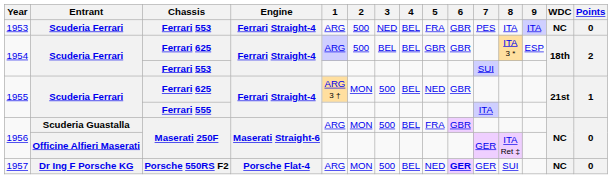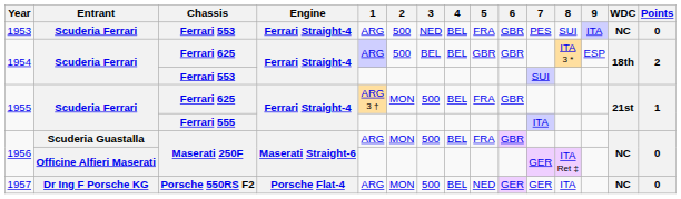 <table class="wikitable" style="text-align:center; font-size:90%">
 <tr>
 <th>Year</th>
 <th>Entrant</th>
 <th>Chassis</th>
 <th>Engine</th>
 <th>1</th>
 <th>2</th>
 <th>3</th>
 <th>4</th>
 <th>5</th>
 <th>6</th>
 <th>7</th>
 <th>8</th>
 <th>9</th>
 <th>WDC</th>
 <th><a href='#'>Points</a></th>
 </tr>
 <tr>
 <td><a href='#'>1953</a></td>
 <th><a href='#'>Scuderia Ferrari</a></th>
 <th><a href='#'>Ferrari</a> <a href='#'>553</a></th>
 <th><a href='#'>Ferrari</a> <a href='#'>Straight-4</a></th>
 <td><a href='#'>ARG</a></td>
 <td><a href='#'>500</a></td>
 <td><a href='#'>NED</a></td>
 <td><a href='#'>BEL</a></td>
 <td><a href='#'>FRA</a></td>
 <td><a href='#'>GBR</a></td>
 <td><a href='#'>PES</a></td>
-<td><a href='#'>ITA</a></td>
+<td><a href='#'>SUI</a></td>
 <td style="background:#CFCFFF;"><a href='#'>ITA</a><br></td>
 <th>NC</th>
 <th>0</th>
 </tr>
 <tr>
 <td rowspan=2><a href='#'>1954</a></td>
 <th rowspan=2><a href='#'>Scuderia Ferrari</a></th>
 <th><a href='#'>Ferrari</a> <a href='#'>625</a></th>
 <th rowspan=2><a href='#'>Ferrari</a> <a href='#'>Straight-4</a></th>
 <td style="background:#CFCFFF;"><a href='#'>ARG</a><br></td>
 <td><a href='#'>500</a></td>
 <td><a href='#'>BEL</a></td>
 <td><a href='#'>BEL</a></td>
 <td><a href='#'>GBR</a></td>
 <td><a href='#'>GBR</a></td>
 <td></td>
 <td style="background:#FFDF9F;"><a href='#'>ITA</a><br><small>3 *</small></td>
 <td><a href='#'>ESP</a></td>
 <th rowspan=2>18th</th>
 <th rowspan=2>2</th>
 </tr>
 <tr>
 <th><a href='#'>Ferrari</a> <a href='#'>553</a></th>
 <td></td>
 <td></td>
 <td></td>
 <td></td>
 <td></td>
 <td></td>
 <td style="background:#CFCFFF;"><a href='#'>SUI</a><br></td>
 <td></td>
 <td></td>
 </tr>
 <tr>
 <td rowspan=2><a href='#'>1955</a></td>
 <th rowspan=2><a href='#'>Scuderia Ferrari</a></th>
 <th><a href='#'>Ferrari</a> <a href='#'>625</a></th>
 <th rowspan=2><a href='#'>Ferrari</a> <a href='#'>Straight-4</a></th>
 <td style="background:#FFDF9F;"><a href='#'>ARG</a><br><small>3 †</small></td>
 <td><a href='#'>MON</a></td>
 <td><a href='#'>500</a></td>
 <td><a href='#'>BEL</a></td>
-<td><a href='#'>NED</a></td>
+<td><a href='#'>FRA</a></td>
 <td><a href='#'>GBR</a></td>
 <td></td>
 <td></td>
 <td></td>
 <th rowspan=2>21st</th>
 <th rowspan=2>1 </th>
 </tr>
 <tr>
 <th><a href='#'>Ferrari</a> <a href='#'>555</a></th>
 <td></td>
 <td></td>
 <td></td>
 <td></td>
 <td></td>
 <td></td>
 <td style="background:#CFCFFF;"><a href='#'>ITA</a><br></td>
 <td></td>
 <td></td>
 </tr>
 <tr>
 <td rowspan=2><a href='#'>1956</a></td>
 <th>Scuderia Guastalla</th>
 <th rowspan=2><a href='#'>Maserati</a> <a href='#'>250F</a></th>
 <th rowspan=2><a href='#'>Maserati</a> <a href='#'>Straight-6</a></th>
 <td><a href='#'>ARG</a></td>
 <td><a href='#'>MON</a></td>
 <td><a href='#'>500</a></td>
 <td><a href='#'>BEL</a></td>
 <td><a href='#'>FRA</a></td>
 <td style="background:#EFCFFF;"><a href='#'>GBR</a><br></td>
 <td></td>
 <td></td>
 <td></td>
 <th rowspan=2>NC</th>
 <th rowspan=2>0</th>
 </tr>
 <tr>
 <th><a href='#'>Officine Alfieri Maserati</a></th>
 <td></td>
 <td></td>
 <td></td>
 <td></td>
 <td></td>
 <td></td>
 <td style="background:#EFCFFF;"><a href='#'>GER</a><br></td>
 <td style="background:#EFCFFF;"><a href='#'>ITA</a><br><small>Ret ‡</small></td>
 <td></td>
 </tr>
 <tr>
 <td><a href='#'>1957</a></td>
 <th><a href='#'>Dr Ing F Porsche KG</a></th>
 <th><a href='#'>Porsche</a> <a href='#'>550RS</a> F2</th>
 <th><a href='#'>Porsche</a> <a href='#'>Flat-4</a></th>
 <td><a href='#'>ARG</a></td>
 <td><a href='#'>MON</a></td>
 <td><a href='#'>500</a></td>
 <td><a href='#'>BEL</a></td>
 <td><a href='#'>NED</a></td>
-<td style="background:#EFCFFF;"><strong><a href='#'>GER</a><br></strong></td>
+<td style="background:#EFCFFF;"><a href='#'>GER</a><br></td>
 <td><a href='#'>GER</a></td>
-<td><a href='#'>SUI</a></td>
+<td><a href='#'>ITA</a></td>
 <td></td>
 <th>NC</th>
 <th>0</th>
 </tr>
 </table>
